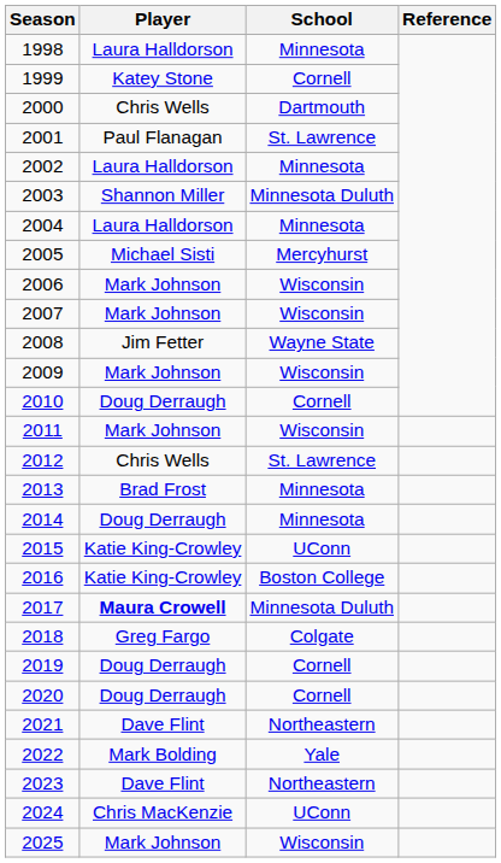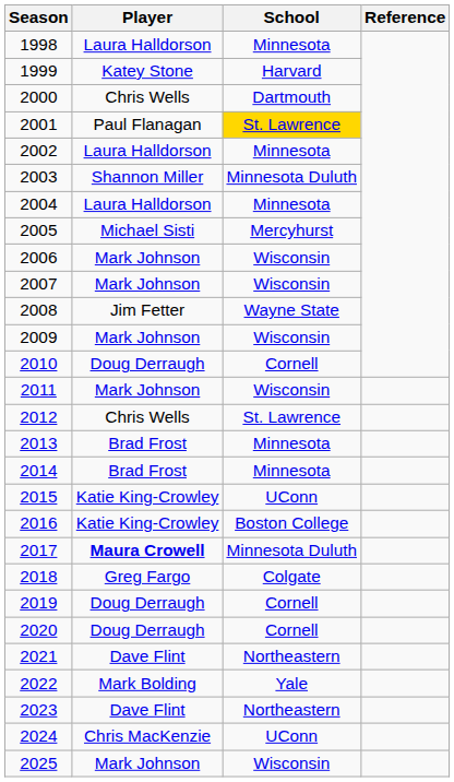 <table class="wikitable sortable" style="text-align:center;">
 <tr>
 <th>Season</th>
 <th>Player</th>
 <th>School</th>
 <th class="unsortable">Reference</th>
 </tr>
 <tr>
 <td>1998</td>
 <td><a href='#'>Laura Halldorson</a></td>
 <td><a href='#'>Minnesota</a></td>
 <td rowspan="13"></td>
 </tr>
 <tr>
 <td>1999</td>
 <td><a href='#'>Katey Stone</a></td>
-<td><a href='#'>Cornell</a></td>
+<td><a href='#'>Harvard</a></td>
 </tr>
 <tr>
 <td>2000</td>
 <td>Chris Wells</td>
 <td><a href='#'>Dartmouth</a></td>
 </tr>
 <tr>
 <td>2001</td>
 <td>Paul Flanagan</td>
-<td><a href='#'>St. Lawrence</a></td>
+<td style="background: gold;"><a href='#'>St. Lawrence</a></td>
 </tr>
 <tr>
 <td>2002</td>
 <td><a href='#'>Laura Halldorson</a></td>
 <td><a href='#'>Minnesota</a></td>
 </tr>
 <tr>
 <td>2003</td>
 <td><a href='#'>Shannon Miller</a></td>
 <td><a href='#'>Minnesota Duluth</a></td>
 </tr>
 <tr>
 <td>2004</td>
 <td><a href='#'>Laura Halldorson</a></td>
 <td><a href='#'>Minnesota</a></td>
 </tr>
 <tr>
 <td>2005</td>
 <td><a href='#'>Michael Sisti</a></td>
 <td><a href='#'>Mercyhurst</a></td>
 </tr>
 <tr>
 <td>2006</td>
 <td><a href='#'>Mark Johnson</a></td>
 <td><a href='#'>Wisconsin</a></td>
 </tr>
 <tr>
 <td>2007</td>
 <td><a href='#'>Mark Johnson</a></td>
 <td><a href='#'>Wisconsin</a></td>
 </tr>
 <tr>
 <td>2008</td>
 <td>Jim Fetter</td>
 <td><a href='#'>Wayne State</a></td>
 </tr>
 <tr>
 <td>2009</td>
 <td><a href='#'>Mark Johnson</a></td>
 <td><a href='#'>Wisconsin</a></td>
 </tr>
 <tr>
 <td><a href='#'>2010</a></td>
 <td><a href='#'>Doug Derraugh</a></td>
 <td><a href='#'>Cornell</a></td>
 </tr>
 <tr>
 <td><a href='#'>2011</a></td>
 <td><a href='#'>Mark Johnson</a></td>
 <td><a href='#'>Wisconsin</a></td>
 <td></td>
 </tr>
 <tr>
 <td><a href='#'>2012</a></td>
 <td>Chris Wells</td>
 <td><a href='#'>St. Lawrence</a></td>
 <td></td>
 </tr>
 <tr>
 <td><a href='#'>2013</a></td>
 <td><a href='#'>Brad Frost</a></td>
 <td><a href='#'>Minnesota</a></td>
 <td></td>
 </tr>
 <tr>
 <td><a href='#'>2014</a></td>
-<td><a href='#'>Doug Derraugh</a></td>
+<td><a href='#'>Brad Frost</a></td>
 <td><a href='#'>Minnesota</a></td>
 <td></td>
 </tr>
 <tr>
 <td><a href='#'>2015</a></td>
 <td><a href='#'>Katie King-Crowley</a></td>
 <td><a href='#'>UConn</a></td>
 <td></td>
 </tr>
 <tr>
 <td><a href='#'>2016</a></td>
 <td><a href='#'>Katie King-Crowley</a></td>
 <td><a href='#'>Boston College</a></td>
 <td></td>
 </tr>
 <tr>
 <td><a href='#'>2017</a></td>
 <td><strong><a href='#'>Maura Crowell</a></strong></td>
 <td><a href='#'>Minnesota Duluth</a></td>
 <td></td>
 </tr>
 <tr>
 <td><a href='#'>2018</a></td>
 <td><a href='#'>Greg Fargo</a></td>
 <td><a href='#'>Colgate</a></td>
 <td></td>
 </tr>
 <tr>
 <td><a href='#'>2019</a></td>
 <td><a href='#'>Doug Derraugh</a></td>
 <td><a href='#'>Cornell</a></td>
 <td></td>
 </tr>
 <tr>
 <td><a href='#'>2020</a></td>
 <td><a href='#'>Doug Derraugh</a></td>
 <td><a href='#'>Cornell</a></td>
 <td></td>
 </tr>
 <tr>
 <td><a href='#'>2021</a></td>
 <td><a href='#'>Dave Flint</a></td>
 <td><a href='#'>Northeastern</a></td>
 <td></td>
 </tr>
 <tr>
 <td><a href='#'>2022</a></td>
 <td><a href='#'>Mark Bolding</a></td>
 <td><a href='#'>Yale</a></td>
 <td></td>
 </tr>
 <tr>
 <td><a href='#'>2023</a></td>
 <td><a href='#'>Dave Flint</a></td>
 <td><a href='#'>Northeastern</a></td>
 <td></td>
 </tr>
 <tr>
 <td><a href='#'>2024</a></td>
 <td><a href='#'>Chris MacKenzie</a></td>
 <td><a href='#'>UConn</a></td>
 <td></td>
 </tr>
 <tr>
 <td><a href='#'>2025</a></td>
 <td><a href='#'>Mark Johnson</a></td>
 <td><a href='#'>Wisconsin</a></td>
 <td></td>
 </tr>
 </table>
